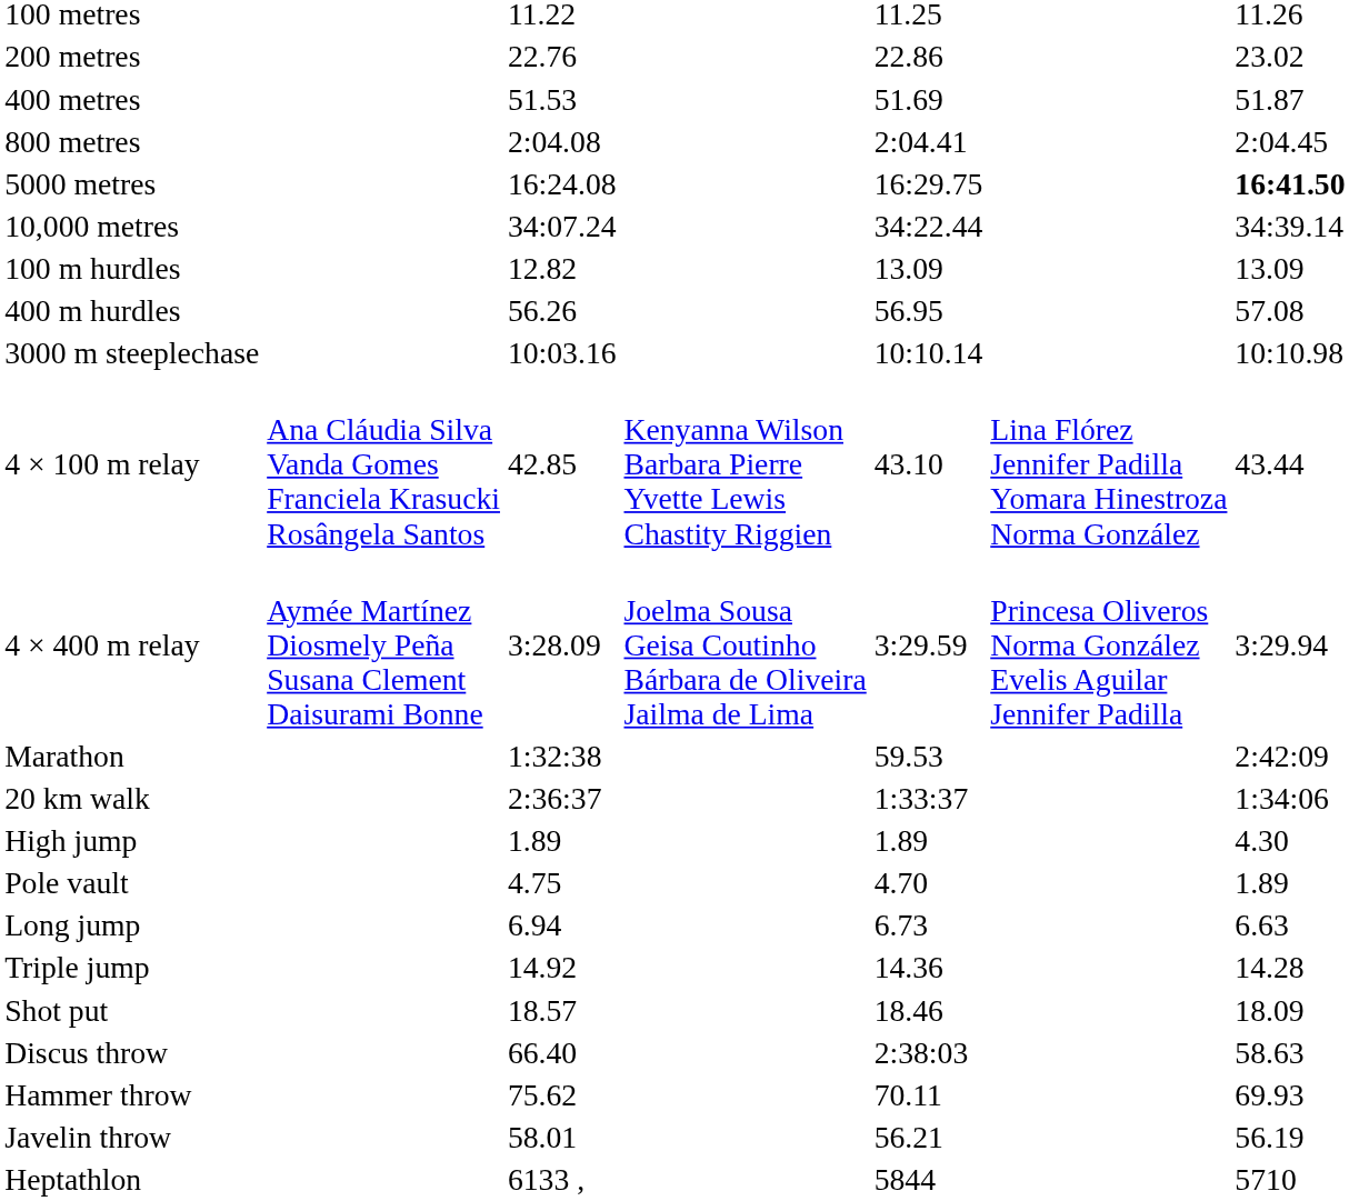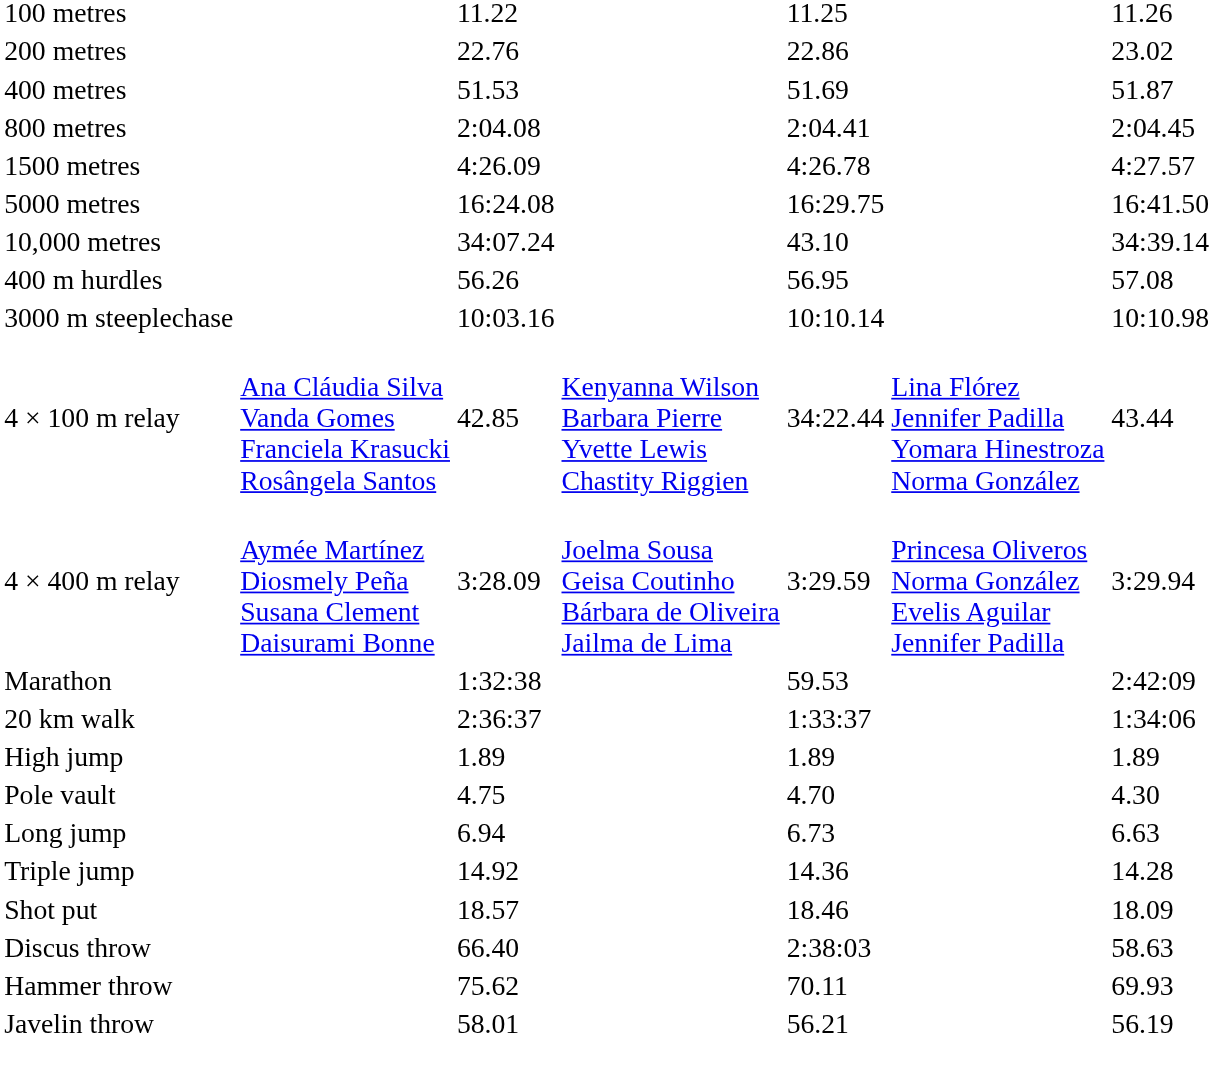 <table>
 <tr>
 <td>100 metres<br></td>
 <td></td>
 <td>11.22 <strong></strong></td>
 <td></td>
 <td>11.25</td>
 <td></td>
 <td>11.26 <strong></strong></td>
 </tr>
 <tr>
 <td>200 metres<br></td>
 <td></td>
 <td>22.76</td>
 <td></td>
 <td>22.86 <strong></strong></td>
 <td></td>
 <td>23.02 <strong></strong></td>
 </tr>
 <tr>
 <td>400 metres<br></td>
 <td></td>
 <td>51.53 <strong></strong></td>
 <td></td>
 <td>51.69 <strong></strong></td>
 <td></td>
 <td>51.87</td>
 </tr>
 <tr>
 <td>800 metres<br></td>
 <td></td>
 <td>2:04.08</td>
 <td></td>
 <td>2:04.41 <strong></strong></td>
 <td></td>
 <td>2:04.45</td>
 </tr>
 <tr>
+<td>1500 metres<br></td>
+<td></td>
+<td>4:26.09</td>
+<td></td>
+<td>4:26.78</td>
+<td></td>
+<td>4:27.57</td>
+</tr>
+<tr>
 <td>5000 metres<br></td>
 <td></td>
 <td>16:24.08</td>
 <td></td>
 <td>16:29.75</td>
 <td></td>
-<td><strong>16:41.50</strong></td>
+<td>16:41.50</td>
 </tr>
 <tr>
 <td>10,000 metres<br></td>
 <td></td>
 <td>34:07.24</td>
 <td></td>
-<td>34:22.44</td>
+<td>43.10</td>
 <td></td>
 <td>34:39.14 <strong></strong></td>
-</tr>
-<tr>
-<td>100 m hurdles<br></td>
-<td></td>
-<td>12.82</td>
-<td></td>
-<td>13.09</td>
-<td></td>
-<td>13.09</td>
 </tr>
 <tr>
 <td>400 m hurdles<br></td>
 <td></td>
 <td>56.26 <strong></strong></td>
 <td></td>
 <td>56.95  <strong></strong></td>
 <td></td>
 <td>57.08 <strong></strong></td>
 </tr>
 <tr>
 <td>3000 m steeplechase<br></td>
 <td></td>
 <td>10:03.16</td>
 <td></td>
 <td>10:10.14</td>
 <td></td>
 <td>10:10.98</td>
 </tr>
 <tr>
 <td>4 × 100 m relay<br></td>
 <td><br><a href='#'>Ana Cláudia Silva</a><br><a href='#'>Vanda Gomes</a><br><a href='#'>Franciela Krasucki</a><br><a href='#'>Rosângela Santos</a></td>
 <td>42.85 <strong></strong></td>
 <td><br><a href='#'>Kenyanna Wilson</a><br><a href='#'>Barbara Pierre</a><br><a href='#'>Yvette Lewis</a><br><a href='#'>Chastity Riggien</a></td>
-<td>43.10</td>
+<td>34:22.44</td>
 <td><br><a href='#'>Lina Flórez</a><br><a href='#'>Jennifer Padilla</a><br><a href='#'>Yomara Hinestroza</a><br><a href='#'>Norma González</a></td>
 <td>43.44 <strong></strong></td>
 </tr>
 <tr>
 <td>4 × 400 m relay<br> </td>
 <td><br><a href='#'>Aymée Martínez</a><br><a href='#'>Diosmely Peña</a><br><a href='#'>Susana Clement</a><br><a href='#'>Daisurami Bonne</a></td>
 <td>3:28.09</td>
 <td><br><a href='#'>Joelma Sousa</a><br><a href='#'>Geisa Coutinho</a><br><a href='#'>Bárbara de Oliveira</a><br><a href='#'>Jailma de Lima</a></td>
 <td>3:29.59</td>
 <td><br><a href='#'>Princesa Oliveros</a><br><a href='#'>Norma González</a><br><a href='#'>Evelis Aguilar</a><br><a href='#'>Jennifer Padilla</a></td>
 <td>3:29.94 <strong></strong></td>
 </tr>
 <tr>
 <td>Marathon<br></td>
 <td></td>
 <td>1:32:38  <strong></strong></td>
 <td></td>
 <td>59.53</td>
 <td></td>
 <td>2:42:09</td>
 </tr>
 <tr>
 <td>20 km walk<br></td>
 <td></td>
 <td>2:36:37 <strong></strong></td>
 <td></td>
 <td>1:33:37 <strong></strong></td>
 <td></td>
 <td>1:34:06</td>
 </tr>
 <tr>
 <td>High jump<br></td>
 <td></td>
 <td>1.89 <strong></strong></td>
 <td></td>
 <td>1.89 <strong></strong></td>
 <td></td>
-<td>4.30</td>
+<td>1.89</td>
 </tr>
 <tr>
 <td>Pole vault<br></td>
 <td></td>
 <td>4.75 <strong></strong></td>
 <td></td>
 <td>4.70</td>
 <td></td>
-<td>1.89</td>
+<td>4.30</td>
 </tr>
 <tr>
 <td>Long jump<br></td>
 <td></td>
 <td>6.94 <strong></strong></td>
 <td></td>
 <td>6.73</td>
 <td></td>
 <td>6.63 <strong></strong></td>
 </tr>
 <tr>
 <td>Triple jump<br></td>
 <td></td>
 <td>14.92 <strong></strong></td>
 <td></td>
 <td>14.36</td>
 <td></td>
 <td>14.28</td>
 </tr>
 <tr>
 <td>Shot put<br></td>
 <td></td>
 <td>18.57</td>
 <td></td>
 <td>18.46 <strong></strong></td>
 <td></td>
 <td>18.09</td>
 </tr>
 <tr>
 <td>Discus throw<br></td>
 <td></td>
 <td>66.40 <strong></strong></td>
 <td></td>
 <td>2:38:03</td>
 <td></td>
 <td>58.63</td>
 </tr>
 <tr>
 <td>Hammer throw<br></td>
 <td></td>
 <td>75.62 <strong></strong></td>
 <td></td>
 <td>70.11</td>
 <td></td>
 <td>69.93</td>
 </tr>
 <tr>
 <td>Javelin throw<br></td>
 <td></td>
 <td>58.01 <strong></strong></td>
 <td></td>
 <td>56.21</td>
 <td></td>
 <td>56.19</td>
 </tr>
-<tr>
-<td>Heptathlon<br></td>
-<td></td>
-<td>6133 <strong></strong>, <strong></strong></td>
-<td></td>
-<td>5844</td>
-<td></td>
-<td>5710 <strong></strong></td>
-</tr>
 </table>
